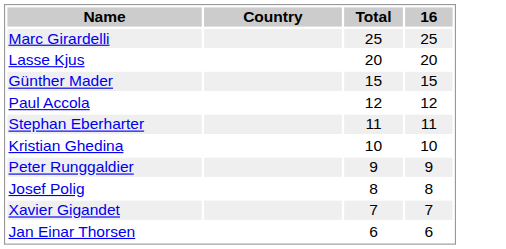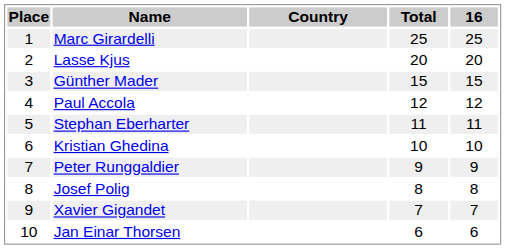 <table border="0" style="border: 1px solid #999; background-color:#FFFFFF; text-align:center; font-size:86%; line-height:15px;">
 <tr align="center" bgcolor="#CCCCCC">
+<th width=35>Place</th>
 <th width=170>Name</th>
 <th width=120>Country</th>
 <th width=50>Total</th>
 <th width=40>16</th>
 </tr>
 <tr bgcolor="#EFEFEF">
+<td>1</td>
 <td align="left"><a href='#'>Marc Girardelli</a></td>
 <td align="left"></td>
 <td>25</td>
 <td>25</td>
 </tr>
 <tr>
+<td>2</td>
 <td align="left"><a href='#'>Lasse Kjus</a></td>
 <td align="left"></td>
 <td>20</td>
 <td>20</td>
 </tr>
 <tr bgcolor="#EFEFEF">
+<td>3</td>
 <td align="left"><a href='#'>Günther Mader</a></td>
 <td align="left"></td>
 <td>15</td>
 <td>15</td>
 </tr>
 <tr>
+<td>4</td>
 <td align="left"><a href='#'>Paul Accola</a></td>
 <td align="left"></td>
 <td>12</td>
 <td>12</td>
 </tr>
 <tr bgcolor="#EFEFEF">
+<td>5</td>
 <td align="left"><a href='#'>Stephan Eberharter</a></td>
 <td align="left"></td>
 <td>11</td>
 <td>11</td>
 </tr>
 <tr>
+<td>6</td>
 <td align="left"><a href='#'>Kristian Ghedina</a></td>
 <td align="left"></td>
 <td>10</td>
 <td>10</td>
 </tr>
 <tr bgcolor="#EFEFEF">
+<td>7</td>
 <td align="left"><a href='#'>Peter Runggaldier</a></td>
 <td align="left"></td>
 <td>9</td>
 <td>9</td>
 </tr>
 <tr>
+<td>8</td>
 <td align="left"><a href='#'>Josef Polig</a></td>
 <td align="left"></td>
 <td>8</td>
 <td>8</td>
 </tr>
 <tr bgcolor="#EFEFEF">
+<td>9</td>
 <td align="left"><a href='#'>Xavier Gigandet</a></td>
 <td align="left"></td>
 <td>7</td>
 <td>7</td>
 </tr>
 <tr>
+<td>10</td>
 <td align="left"><a href='#'>Jan Einar Thorsen</a></td>
 <td align="left"></td>
 <td>6</td>
 <td>6</td>
 </tr>
 </table>
